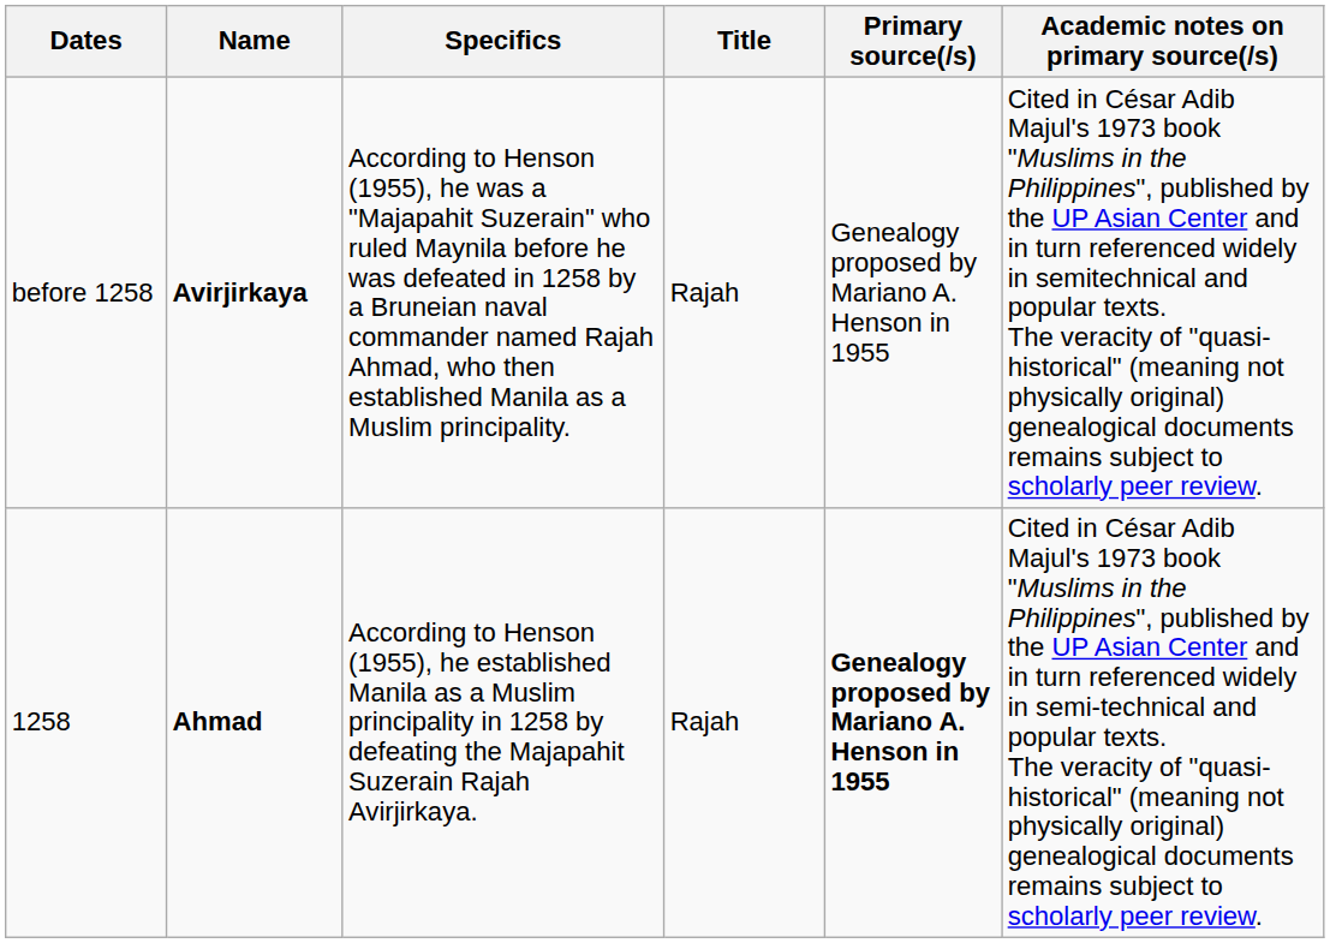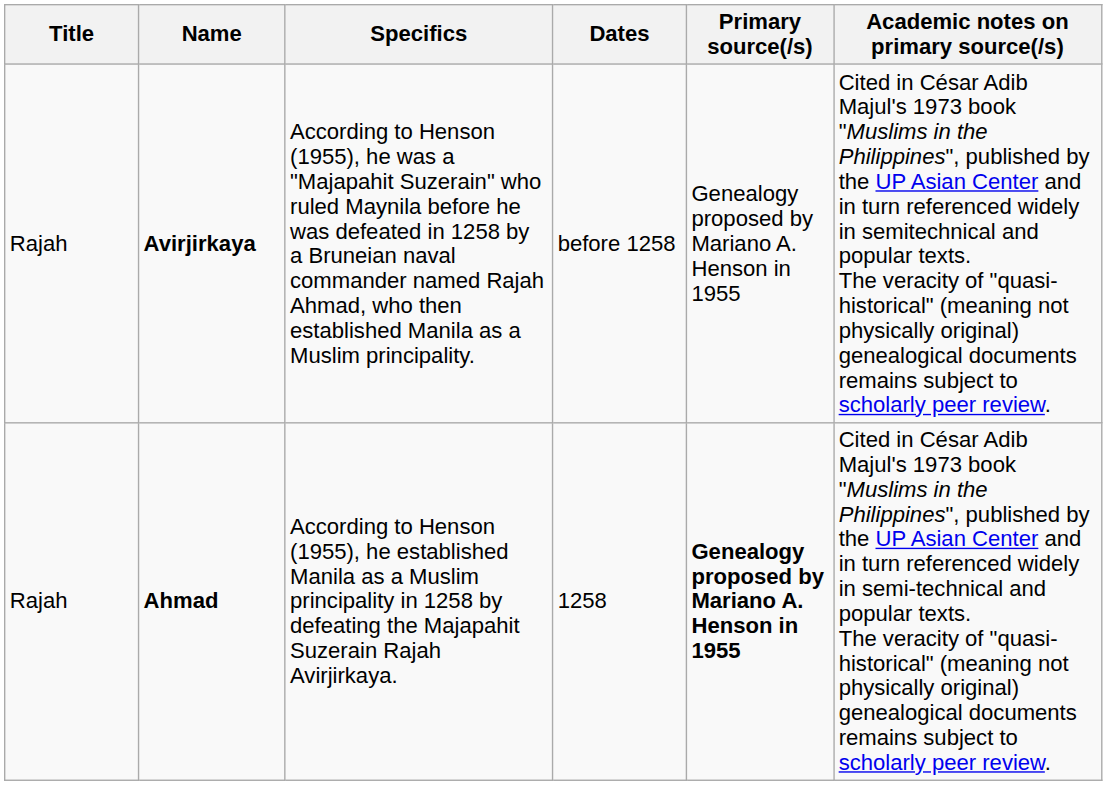 <table width=90% class="wikitable">
 <tr>
-<th width=10%>Dates</th>
+<th width=10%,>Title</th>
 <th width=10%,>Name</th>
 <th width=20%>Specifics</th>
-<th width=10%,>Title</th>
+<th width=10%>Dates</th>
 <th width=10%>Primary source(/s)</th>
 <th width=20%>Academic notes on primary source(/s)</th>
 </tr>
 <tr>
-<td>before 1258</td>
+<td>Rajah</td>
 <td><strong>Avirjirkaya</strong></td>
 <td>According to Henson (1955), he was a "Majapahit Suzerain" who ruled Maynila before he was defeated in 1258 by a Bruneian naval commander named Rajah Ahmad, who then established Manila as a Muslim principality.</td>
-<td>Rajah</td>
+<td>before 1258</td>
 <td>Genealogy proposed by Mariano A. Henson in 1955</td>
 <td>Cited in César Adib Majul's 1973 book "<em>Muslims in the Philippines</em>", published by the <a href='#'>UP Asian Center</a> and in turn referenced widely in semitechnical and popular texts.<br>The veracity of "quasi-historical" (meaning not physically original) genealogical documents remains subject to <a href='#'>scholarly peer review</a>.</td>
 </tr>
 <tr>
-<td> 1258</td>
+<td>Rajah</td>
 <td><strong>Ahmad</strong></td>
 <td>According to Henson (1955), he established Manila as a Muslim principality in 1258 by defeating the Majapahit Suzerain Rajah Avirjirkaya.</td>
-<td>Rajah</td>
+<td> 1258</td>
 <td><strong>Genealogy proposed by Mariano A. Henson in 1955</strong></td>
 <td>Cited in César Adib Majul's 1973 book "<em>Muslims in the Philippines</em>", published by the <a href='#'>UP Asian Center</a> and in turn referenced widely in semi-technical and popular texts.<br>The veracity of "quasi-historical" (meaning not physically original) genealogical documents remains subject to <a href='#'>scholarly peer review</a>.</td>
 </tr>
 </table>
